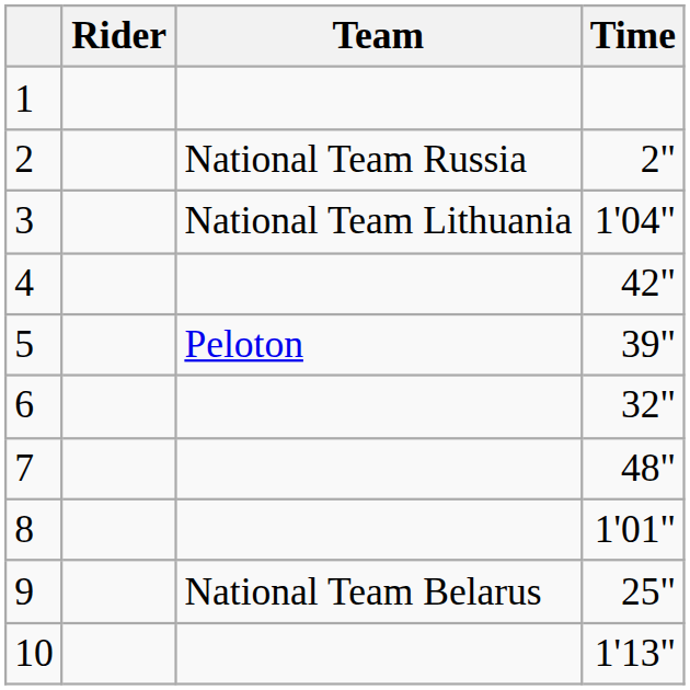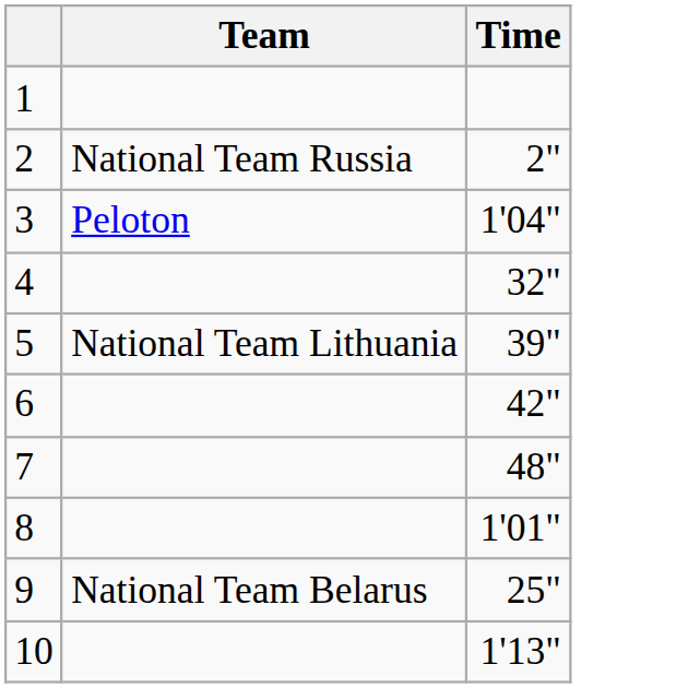 <table class="wikitable">
 <tr>
 <th></th>
-<th>Rider</th>
 <th>Team</th>
 <th>Time</th>
 </tr>
 <tr>
 <td>1</td>
-<td> </td>
 <td></td>
 <td align="right"></td>
 </tr>
 <tr>
 <td>2</td>
-<td> </td>
 <td>National Team Russia</td>
 <td align="right">2"</td>
 </tr>
 <tr>
 <td>3</td>
-<td></td>
-<td>National Team Lithuania</td>
+<td><a href='#'>Peloton</a></td>
 <td align="right">1'04"</td>
 </tr>
 <tr>
 <td>4</td>
 <td></td>
-<td></td>
-<td align="right">42"</td>
+<td align="right">32"</td>
 </tr>
 <tr>
 <td>5</td>
-<td></td>
-<td><a href='#'>Peloton</a></td>
+<td>National Team Lithuania</td>
 <td align="right">39"</td>
 </tr>
 <tr>
 <td>6</td>
 <td></td>
-<td></td>
-<td align="right">32"</td>
+<td align="right">42"</td>
 </tr>
 <tr>
 <td>7</td>
-<td></td>
 <td></td>
 <td align="right">48"</td>
 </tr>
 <tr>
 <td>8</td>
 <td></td>
-<td></td>
 <td align="right">1'01"</td>
 </tr>
 <tr>
 <td>9</td>
-<td></td>
 <td>National Team Belarus</td>
 <td align="right">25"</td>
 </tr>
 <tr>
 <td>10</td>
 <td></td>
-<td></td>
 <td align="right">1'13"</td>
 </tr>
 </table>
